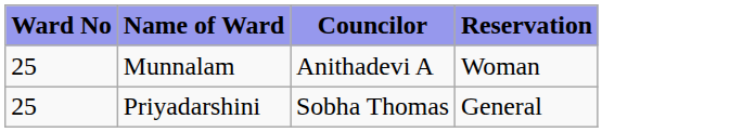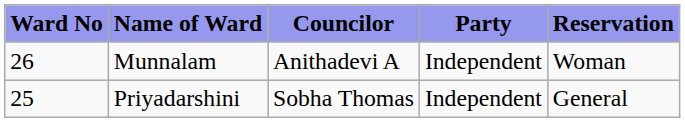 <table class="wikitable">
 <tr>
 <th style="font-weight:bold; background-color:#9698ed;">Ward No</th>
 <th style="font-weight:bold; background-color:#9698ed;">Name of Ward</th>
 <th style="font-weight:bold; background-color:#9698ed;">Councilor</th>
+<th style="font-weight:bold; background-color:#9698ed;">Party</th>
 <th style="font-weight:bold; background-color:#9698ed;">Reservation</th>
 </tr>
 <tr>
-<td>25</td>
+<td>26</td>
 <td>Munnalam</td>
 <td>Anithadevi A</td>
+<td>Independent</td>
 <td>Woman</td>
 </tr>
 <tr>
 <td>25</td>
 <td>Priyadarshini</td>
 <td>Sobha Thomas</td>
+<td>Independent</td>
 <td>General</td>
 </tr>
 </table>
